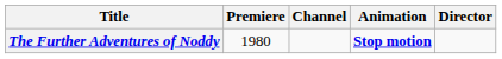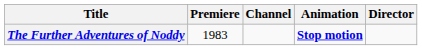 <table class="wikitable sortable" border="1" style="text-align:center">
 <tr>
 <th scope="col">Title</th>
 <th scope="col">Premiere</th>
 <th scope="col">Channel</th>
 <th scope="col">Animation</th>
 <th scope="col">Director</th>
 </tr>
 <tr>
 <th scope="row" ><em><a href='#'>The Further Adventures of Noddy</a></em></th>
-<td>1980</td>
+<td>1983</td>
 <td></td>
 <td><strong><a href='#'>Stop motion</a></strong></td>
 <td></td>
 </tr>
 </table>
